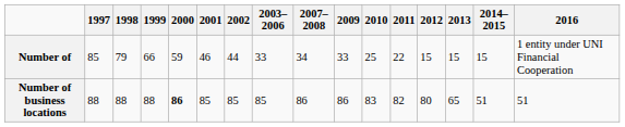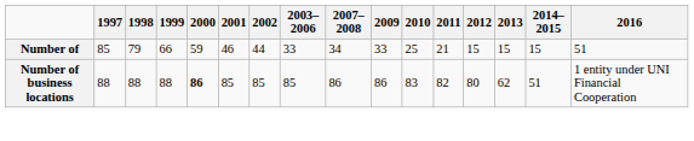 <table class="wikitable">
 <tr>
 <td></td>
 <th>1997</th>
 <th>1998</th>
 <th>1999</th>
 <th>2000</th>
 <th>2001</th>
 <th>2002</th>
 <th>2003–2006</th>
 <th>2007–2008</th>
 <th>2009</th>
 <th>2010</th>
 <th>2011</th>
 <th>2012</th>
 <th>2013</th>
 <th>2014–2015</th>
 <th>2016</th>
 </tr>
 <tr>
 <th><strong>Number of </strong></th>
 <td>85</td>
 <td>79</td>
 <td>66</td>
 <td>59</td>
 <td>46</td>
 <td>44</td>
 <td>33</td>
 <td>34</td>
 <td>33</td>
 <td>25</td>
-<td>22</td>
+<td>21</td>
 <td>15</td>
 <td>15</td>
 <td>15</td>
-<td>1 entity under UNI Financial Cooperation</td>
+<td>51</td>
 </tr>
 <tr>
 <th><strong>Number of business locations</strong></th>
 <td>88</td>
 <td>88</td>
 <td>88</td>
 <td><strong>86</strong></td>
 <td>85</td>
 <td>85</td>
 <td>85</td>
 <td>86</td>
 <td>86</td>
 <td>83</td>
 <td>82</td>
 <td>80</td>
-<td>65</td>
+<td>62</td>
 <td>51</td>
-<td>51</td>
+<td>1 entity under UNI Financial Cooperation</td>
 </tr>
 </table>
